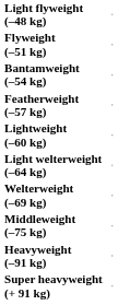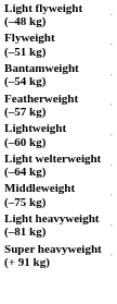 <table>
 <tr>
 <td><strong>Light flyweight<br>(–48 kg)</strong></td>
 <td></td>
 <td></td>
 <td><hr></td>
 </tr>
 <tr>
 <td><strong>Flyweight<br>(–51 kg)</strong></td>
 <td></td>
 <td></td>
 <td><hr></td>
 </tr>
 <tr>
 <td><strong>Bantamweight<br>(–54 kg)</strong></td>
 <td></td>
 <td></td>
 <td><hr></td>
 </tr>
 <tr>
 <td><strong>Featherweight<br>(–57 kg)</strong></td>
 <td></td>
 <td></td>
 <td><hr></td>
 </tr>
 <tr>
 <td><strong>Lightweight<br>(–60 kg)</strong></td>
 <td></td>
 <td></td>
 <td><hr></td>
 </tr>
 <tr>
 <td><strong>Light welterweight<br>(–64 kg)</strong></td>
 <td></td>
 <td></td>
 <td><hr></td>
 </tr>
 <tr>
-<td><strong>Welterweight<br>(–69 kg)</strong></td>
-<td></td>
-<td></td>
-<td><hr></td>
-</tr>
-<tr>
 <td><strong>Middleweight<br>(–75 kg)</strong></td>
 <td></td>
 <td></td>
 <td><hr></td>
 </tr>
 <tr>
-<td><strong>Heavyweight<br>(–91 kg)</strong></td>
+<td><strong>Light heavyweight<br>(–81 kg)</strong></td>
 <td></td>
 <td></td>
 <td><hr></td>
 </tr>
 <tr>
 <td><strong>Super heavyweight<br>(+ 91 kg)</strong></td>
 <td></td>
 <td></td>
 <td><hr></td>
 </tr>
 </table>
